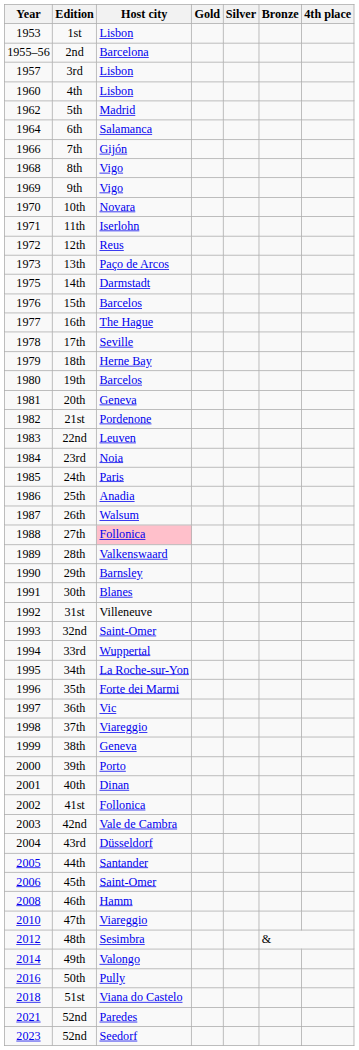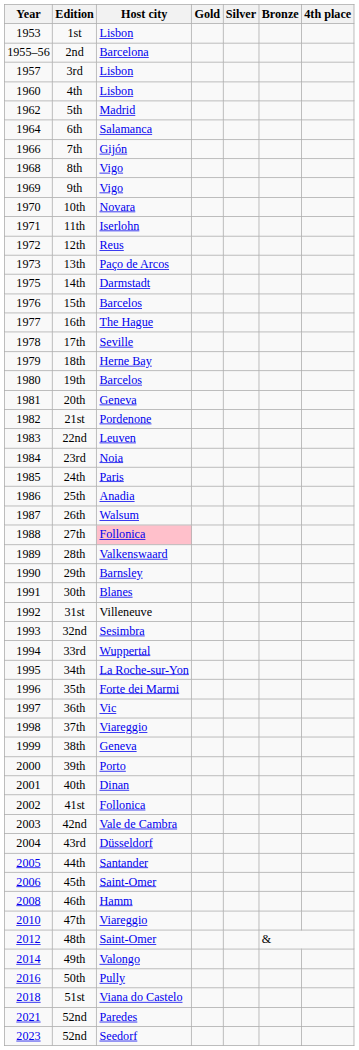 <table class="wikitable sortable">
 <tr>
 <th>Year</th>
 <th>Edition</th>
 <th>Host city</th>
 <th> Gold</th>
 <th> Silver</th>
 <th> Bronze</th>
 <th>4th place</th>
 </tr>
 <tr>
 <td align=center>1953</td>
 <td align=center>1st</td>
 <td> <a href='#'>Lisbon</a></td>
 <td></td>
 <td></td>
 <td></td>
 <td></td>
 </tr>
 <tr>
 <td align=center>1955–56</td>
 <td align=center>2nd</td>
 <td> <a href='#'>Barcelona</a></td>
 <td></td>
 <td></td>
 <td></td>
 <td></td>
 </tr>
 <tr>
 <td align=center>1957</td>
 <td align=center>3rd</td>
 <td> <a href='#'>Lisbon</a></td>
 <td></td>
 <td></td>
 <td></td>
 <td></td>
 </tr>
 <tr>
 <td align=center>1960</td>
 <td align=center>4th</td>
 <td> <a href='#'>Lisbon</a></td>
 <td></td>
 <td></td>
 <td></td>
 <td></td>
 </tr>
 <tr>
 <td align=center>1962</td>
 <td align=center>5th</td>
 <td> <a href='#'>Madrid</a></td>
 <td></td>
 <td></td>
 <td></td>
 <td></td>
 </tr>
 <tr>
 <td align=center>1964</td>
 <td align=center>6th</td>
 <td> <a href='#'>Salamanca</a></td>
 <td></td>
 <td></td>
 <td></td>
 <td></td>
 </tr>
 <tr>
 <td align=center>1966</td>
 <td align=center>7th</td>
 <td> <a href='#'>Gijón</a></td>
 <td></td>
 <td></td>
 <td></td>
 <td></td>
 </tr>
 <tr>
 <td align=center>1968</td>
 <td align=center>8th</td>
 <td> <a href='#'>Vigo</a></td>
 <td></td>
 <td></td>
 <td></td>
 <td></td>
 </tr>
 <tr>
 <td align=center>1969</td>
 <td align=center>9th</td>
 <td> <a href='#'>Vigo</a></td>
 <td></td>
 <td></td>
 <td></td>
 <td></td>
 </tr>
 <tr>
 <td align=center>1970</td>
 <td align=center>10th</td>
 <td> <a href='#'>Novara</a></td>
 <td></td>
 <td></td>
 <td></td>
 <td></td>
 </tr>
 <tr>
 <td align=center>1971</td>
 <td align=center>11th</td>
 <td> <a href='#'>Iserlohn</a></td>
 <td></td>
 <td></td>
 <td></td>
 <td></td>
 </tr>
 <tr>
 <td align=center>1972</td>
 <td align=center>12th</td>
 <td> <a href='#'>Reus</a></td>
 <td></td>
 <td></td>
 <td></td>
 <td></td>
 </tr>
 <tr>
 <td align=center>1973</td>
 <td align=center>13th</td>
 <td> <a href='#'>Paço de Arcos</a></td>
 <td></td>
 <td></td>
 <td></td>
 <td></td>
 </tr>
 <tr>
 <td align=center>1975</td>
 <td align=center>14th</td>
 <td> <a href='#'>Darmstadt</a></td>
 <td></td>
 <td></td>
 <td></td>
 <td></td>
 </tr>
 <tr>
 <td align=center>1976</td>
 <td align=center>15th</td>
 <td> <a href='#'>Barcelos</a></td>
 <td></td>
 <td></td>
 <td></td>
 <td></td>
 </tr>
 <tr>
 <td align=center>1977</td>
 <td align=center>16th</td>
 <td> <a href='#'>The Hague</a></td>
 <td></td>
 <td></td>
 <td></td>
 <td></td>
 </tr>
 <tr>
 <td align=center>1978</td>
 <td align=center>17th</td>
 <td> <a href='#'>Seville</a></td>
 <td></td>
 <td></td>
 <td></td>
 <td></td>
 </tr>
 <tr>
 <td align=center>1979</td>
 <td align=center>18th</td>
 <td> <a href='#'>Herne Bay</a></td>
 <td></td>
 <td></td>
 <td></td>
 <td></td>
 </tr>
 <tr>
 <td align=center>1980</td>
 <td align=center>19th</td>
 <td> <a href='#'>Barcelos</a></td>
 <td></td>
 <td></td>
 <td></td>
 <td></td>
 </tr>
 <tr>
 <td align=center>1981</td>
 <td align=center>20th</td>
 <td> <a href='#'>Geneva</a></td>
 <td></td>
 <td></td>
 <td></td>
 <td></td>
 </tr>
 <tr>
 <td align=center>1982</td>
 <td align=center>21st</td>
 <td> <a href='#'>Pordenone</a></td>
 <td></td>
 <td></td>
 <td></td>
 <td></td>
 </tr>
 <tr>
 <td align=center>1983</td>
 <td align=center>22nd</td>
 <td> <a href='#'>Leuven</a></td>
 <td></td>
 <td></td>
 <td></td>
 <td></td>
 </tr>
 <tr>
 <td align=center>1984</td>
 <td align=center>23rd</td>
 <td> <a href='#'>Noia</a></td>
 <td></td>
 <td></td>
 <td></td>
 <td></td>
 </tr>
 <tr>
 <td align=center>1985</td>
 <td align=center>24th</td>
 <td> <a href='#'>Paris</a></td>
 <td></td>
 <td></td>
 <td></td>
 <td></td>
 </tr>
 <tr>
 <td align=center>1986</td>
 <td align=center>25th</td>
 <td> <a href='#'>Anadia</a></td>
 <td></td>
 <td></td>
 <td></td>
 <td></td>
 </tr>
 <tr>
 <td align=center>1987</td>
 <td align=center>26th</td>
 <td> <a href='#'>Walsum</a></td>
 <td></td>
 <td></td>
 <td></td>
 <td></td>
 </tr>
 <tr>
 <td align=center>1988</td>
 <td align=center>27th</td>
 <td style="background: pink;"> <a href='#'>Follonica</a></td>
 <td></td>
 <td></td>
 <td></td>
 <td></td>
 </tr>
 <tr>
 <td align=center>1989</td>
 <td align=center>28th</td>
 <td> <a href='#'>Valkenswaard</a></td>
 <td></td>
 <td></td>
 <td></td>
 <td></td>
 </tr>
 <tr>
 <td align=center>1990</td>
 <td align=center>29th</td>
 <td> <a href='#'>Barnsley</a></td>
 <td></td>
 <td></td>
 <td></td>
 <td></td>
 </tr>
 <tr>
 <td align=center>1991</td>
 <td align=center>30th</td>
 <td> <a href='#'>Blanes</a></td>
 <td></td>
 <td></td>
 <td></td>
 <td></td>
 </tr>
 <tr>
 <td align=center>1992</td>
 <td align=center>31st</td>
 <td> Villeneuve</td>
 <td></td>
 <td></td>
 <td></td>
 <td></td>
 </tr>
 <tr>
 <td align=center>1993</td>
 <td align=center>32nd</td>
-<td> <a href='#'>Saint-Omer</a></td>
+<td> <a href='#'>Sesimbra</a></td>
 <td></td>
 <td></td>
 <td></td>
 <td></td>
 </tr>
 <tr>
 <td align=center>1994</td>
 <td align=center>33rd</td>
 <td> <a href='#'>Wuppertal</a></td>
 <td></td>
 <td></td>
 <td></td>
 <td></td>
 </tr>
 <tr>
 <td align=center>1995</td>
 <td align=center>34th</td>
 <td> <a href='#'>La Roche-sur-Yon</a></td>
 <td></td>
 <td></td>
 <td></td>
 <td></td>
 </tr>
 <tr>
 <td align=center>1996</td>
 <td align=center>35th</td>
 <td> <a href='#'>Forte dei Marmi</a></td>
 <td></td>
 <td></td>
 <td></td>
 <td></td>
 </tr>
 <tr>
 <td align=center>1997</td>
 <td align=center>36th</td>
 <td> <a href='#'>Vic</a></td>
 <td></td>
 <td></td>
 <td></td>
 <td></td>
 </tr>
 <tr>
 <td align=center>1998</td>
 <td align=center>37th</td>
 <td> <a href='#'>Viareggio</a></td>
 <td></td>
 <td></td>
 <td></td>
 <td></td>
 </tr>
 <tr>
 <td align=center>1999</td>
 <td align=center>38th</td>
 <td> <a href='#'>Geneva</a></td>
 <td></td>
 <td></td>
 <td></td>
 <td></td>
 </tr>
 <tr>
 <td align=center>2000</td>
 <td align=center>39th</td>
 <td> <a href='#'>Porto</a></td>
 <td></td>
 <td></td>
 <td></td>
 <td></td>
 </tr>
 <tr>
 <td align=center>2001</td>
 <td align=center>40th</td>
 <td> <a href='#'>Dinan</a></td>
 <td></td>
 <td></td>
 <td></td>
 <td></td>
 </tr>
 <tr>
 <td align=center>2002</td>
 <td align=center>41st</td>
 <td> <a href='#'>Follonica</a></td>
 <td></td>
 <td></td>
 <td></td>
 <td></td>
 </tr>
 <tr>
 <td align=center>2003</td>
 <td align=center>42nd</td>
 <td> <a href='#'>Vale de Cambra</a></td>
 <td></td>
 <td></td>
 <td></td>
 <td></td>
 </tr>
 <tr>
 <td align=center>2004</td>
 <td align=center>43rd</td>
 <td> <a href='#'>Düsseldorf</a></td>
 <td></td>
 <td></td>
 <td></td>
 <td></td>
 </tr>
 <tr>
 <td align=center><a href='#'>2005</a></td>
 <td align=center>44th</td>
 <td> <a href='#'>Santander</a></td>
 <td></td>
 <td></td>
 <td></td>
 <td></td>
 </tr>
 <tr>
 <td align=center><a href='#'>2006</a></td>
 <td align=center>45th</td>
 <td> <a href='#'>Saint-Omer</a></td>
 <td></td>
 <td></td>
 <td></td>
 <td></td>
 </tr>
 <tr>
 <td align=center><a href='#'>2008</a></td>
 <td align=center>46th</td>
 <td> <a href='#'>Hamm</a></td>
 <td></td>
 <td></td>
 <td></td>
 <td></td>
 </tr>
 <tr>
 <td align=center><a href='#'>2010</a></td>
 <td align=center>47th</td>
 <td> <a href='#'>Viareggio</a></td>
 <td></td>
 <td></td>
 <td></td>
 <td></td>
 </tr>
 <tr>
 <td align=center><a href='#'>2012</a></td>
 <td align=center>48th</td>
-<td> <a href='#'>Sesimbra</a></td>
+<td> <a href='#'>Saint-Omer</a></td>
 <td></td>
 <td></td>
 <td colspan=2> & </td>
 </tr>
 <tr>
 <td align=center><a href='#'>2014</a></td>
 <td align=center>49th</td>
 <td> <a href='#'>Valongo</a></td>
 <td></td>
 <td></td>
 <td></td>
 <td></td>
 </tr>
 <tr>
 <td align=center><a href='#'>2016</a></td>
 <td align=center>50th</td>
 <td> <a href='#'>Pully</a></td>
 <td></td>
 <td></td>
 <td></td>
 <td></td>
 </tr>
 <tr>
 <td align=center><a href='#'>2018</a></td>
 <td align=center>51st</td>
 <td> <a href='#'>Viana do Castelo</a></td>
 <td></td>
 <td></td>
 <td></td>
 <td></td>
 </tr>
 <tr>
 <td align=center><a href='#'>2021</a></td>
 <td align=center>52nd</td>
 <td> <a href='#'>Paredes</a></td>
 <td></td>
 <td></td>
 <td></td>
 <td></td>
 </tr>
 <tr>
 <td align=center><a href='#'>2023</a></td>
 <td align=center>52nd</td>
 <td> <a href='#'>Seedorf</a></td>
 <td></td>
 <td></td>
 <td></td>
 <td></td>
 </tr>
 </table>
